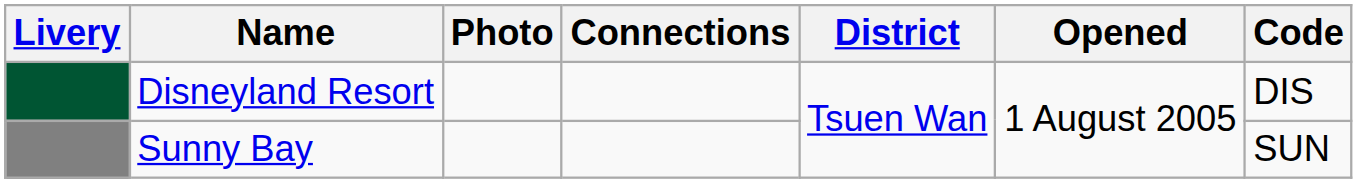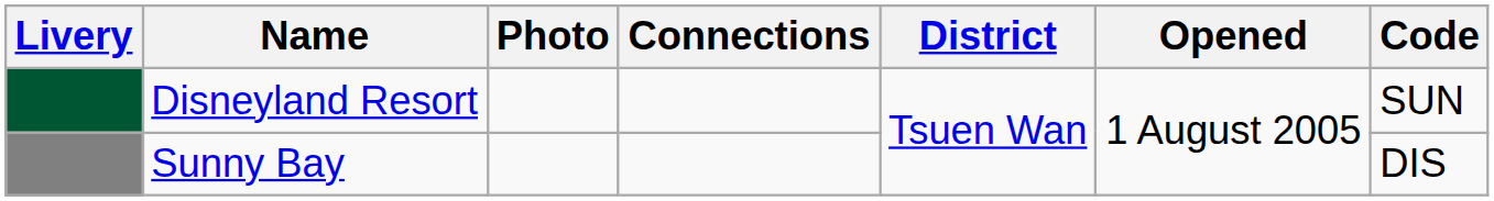 <table class="wikitable sortable">
 <tr>
 <th class="unsortable"><a href='#'>Livery</a></th>
 <th>Name</th>
 <th class="unsortable">Photo</th>
 <th>Connections</th>
 <th><a href='#'>District</a></th>
 <th data-sort-type="date">Opened</th>
 <th>Code</th>
 </tr>
 <tr>
 <td style="background:#005533;"></td>
 <td><a href='#'>Disneyland Resort</a></td>
 <td></td>
 <td></td>
 <td rowspan="2"><a href='#'>Tsuen Wan</a></td>
 <td rowspan="2">1 August 2005</td>
-<td>DIS</td>
+<td>SUN</td>
 </tr>
 <tr>
 <td style="background:#808080;"></td>
 <td><a href='#'>Sunny Bay</a></td>
 <td></td>
 <td></td>
-<td>SUN</td>
+<td>DIS</td>
 </tr>
 </table>
